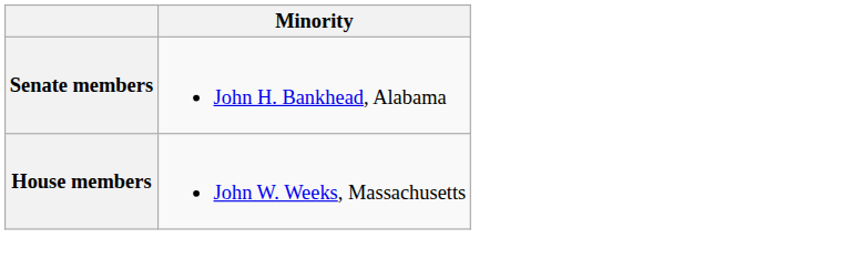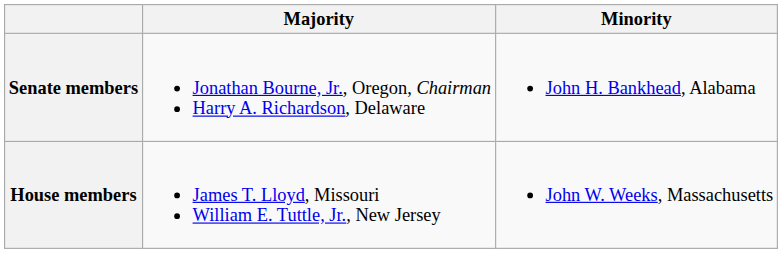 <table class="wikitable">
 <tr>
 <th></th>
+<th>Majority</th>
 <th>Minority</th>
 </tr>
 <tr>
 <th>Senate members</th>
+<td valign="top" ><br><ul><li><a href='#'>Jonathan Bourne, Jr.</a>, Oregon, <em>Chairman</em></li><li><a href='#'>Harry A. Richardson</a>, Delaware</li></ul></td>
 <td valign="top" ><br><ul><li><a href='#'>John H. Bankhead</a>, Alabama</li></ul></td>
 </tr>
 <tr>
 <th>House members</th>
+<td valign="top" ><br><ul><li><a href='#'>James T. Lloyd</a>, Missouri</li><li><a href='#'>William E. Tuttle, Jr.</a>, New Jersey</li></ul></td>
 <td valign="top" ><br><ul><li><a href='#'>John W. Weeks</a>, Massachusetts</li></ul></td>
 </tr>
 </table>
